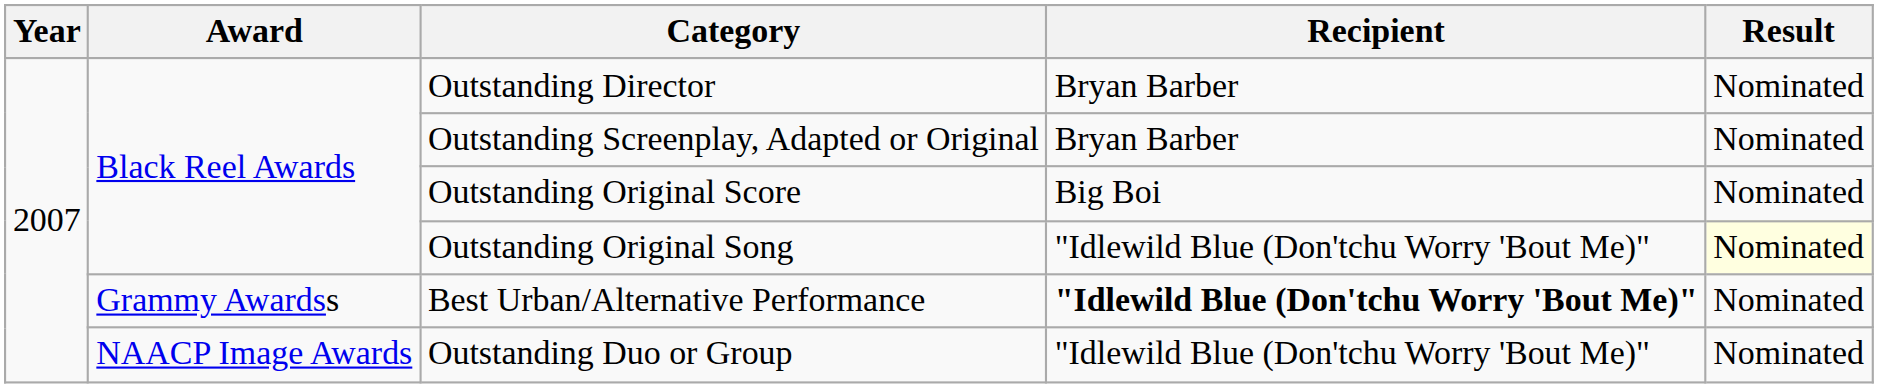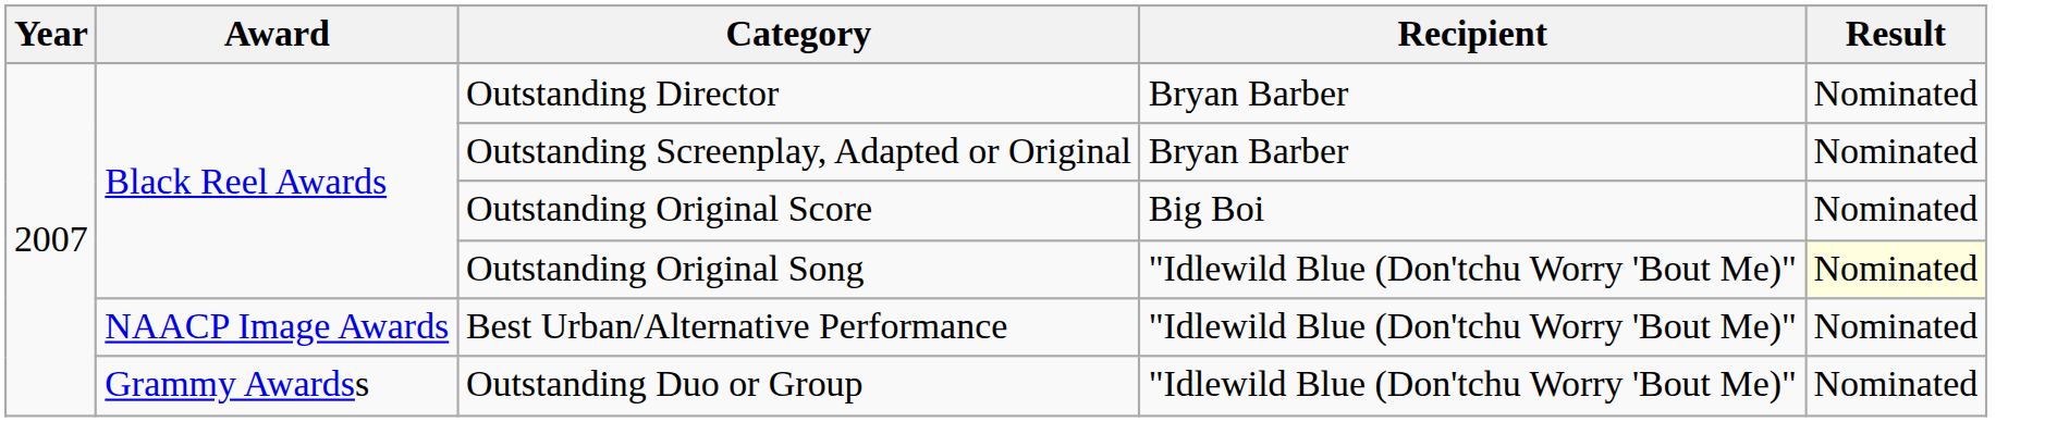 <table class="wikitable">
 <tr>
 <th>Year</th>
 <th>Award</th>
 <th>Category</th>
 <th>Recipient</th>
 <th>Result</th>
 </tr>
 <tr>
 <td rowspan="6">2007</td>
 <td rowspan="4"><a href='#'>Black Reel Awards</a></td>
 <td>Outstanding Director</td>
 <td>Bryan Barber</td>
 <td>Nominated</td>
 </tr>
 <tr>
 <td>Outstanding Screenplay, Adapted or Original</td>
 <td>Bryan Barber</td>
 <td>Nominated</td>
 </tr>
 <tr>
 <td>Outstanding Original Score</td>
 <td>Big Boi</td>
 <td>Nominated</td>
 </tr>
 <tr>
 <td>Outstanding Original Song</td>
 <td>"Idlewild Blue (Don'tchu Worry 'Bout Me)"</td>
 <td style="background: lightyellow;">Nominated</td>
 </tr>
 <tr>
-<td><a href='#'>Grammy Awards</a>s</td>
+<td><a href='#'>NAACP Image Awards</a></td>
 <td>Best Urban/Alternative Performance</td>
-<td><strong>"Idlewild Blue (Don'tchu Worry 'Bout Me)"</strong></td>
+<td>"Idlewild Blue (Don'tchu Worry 'Bout Me)"</td>
 <td>Nominated</td>
 </tr>
 <tr>
-<td><a href='#'>NAACP Image Awards</a></td>
+<td><a href='#'>Grammy Awards</a>s</td>
 <td>Outstanding Duo or Group</td>
 <td>"Idlewild Blue (Don'tchu Worry 'Bout Me)"</td>
 <td>Nominated</td>
 </tr>
 </table>
